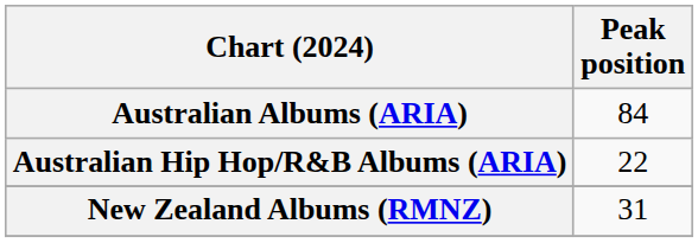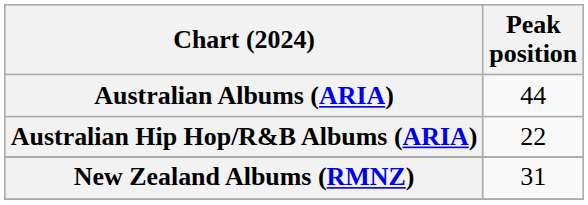 <table class="wikitable sortable plainrowheaders" style="text-align:center">
 <tr>
 <th scope="col">Chart (2024)</th>
 <th scope="col">Peak<br>position</th>
 </tr>
 <tr>
 <th scope="row">Australian Albums (<a href='#'>ARIA</a>)</th>
-<td>84</td>
+<td>44</td>
 </tr>
 <tr>
 <th scope="row">Australian Hip Hop/R&B Albums (<a href='#'>ARIA</a>)</th>
 <td>22</td>
 </tr>
 <tr>
 </tr>
 <tr>
 <th scope="row">New Zealand Albums (<a href='#'>RMNZ</a>)</th>
 <td>31</td>
 </tr>
 <tr>
 </tr>
 <tr>
 </tr>
 <tr>
 </tr>
 <tr>
 </tr>
 <tr>
 </tr>
 </table>
